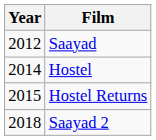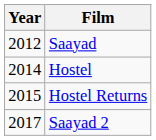 <table class="wikitable">
 <tr>
 <th>Year</th>
 <th>Film</th>
 </tr>
 <tr>
 <td>2012</td>
 <td><a href='#'>Saayad</a></td>
 </tr>
 <tr>
 <td>2014</td>
 <td><a href='#'>Hostel</a></td>
 </tr>
 <tr>
 <td>2015</td>
 <td><a href='#'>Hostel Returns</a></td>
 </tr>
 <tr>
-<td>2018</td>
+<td>2017</td>
 <td><a href='#'>Saayad 2</a></td>
 </tr>
 </table>
